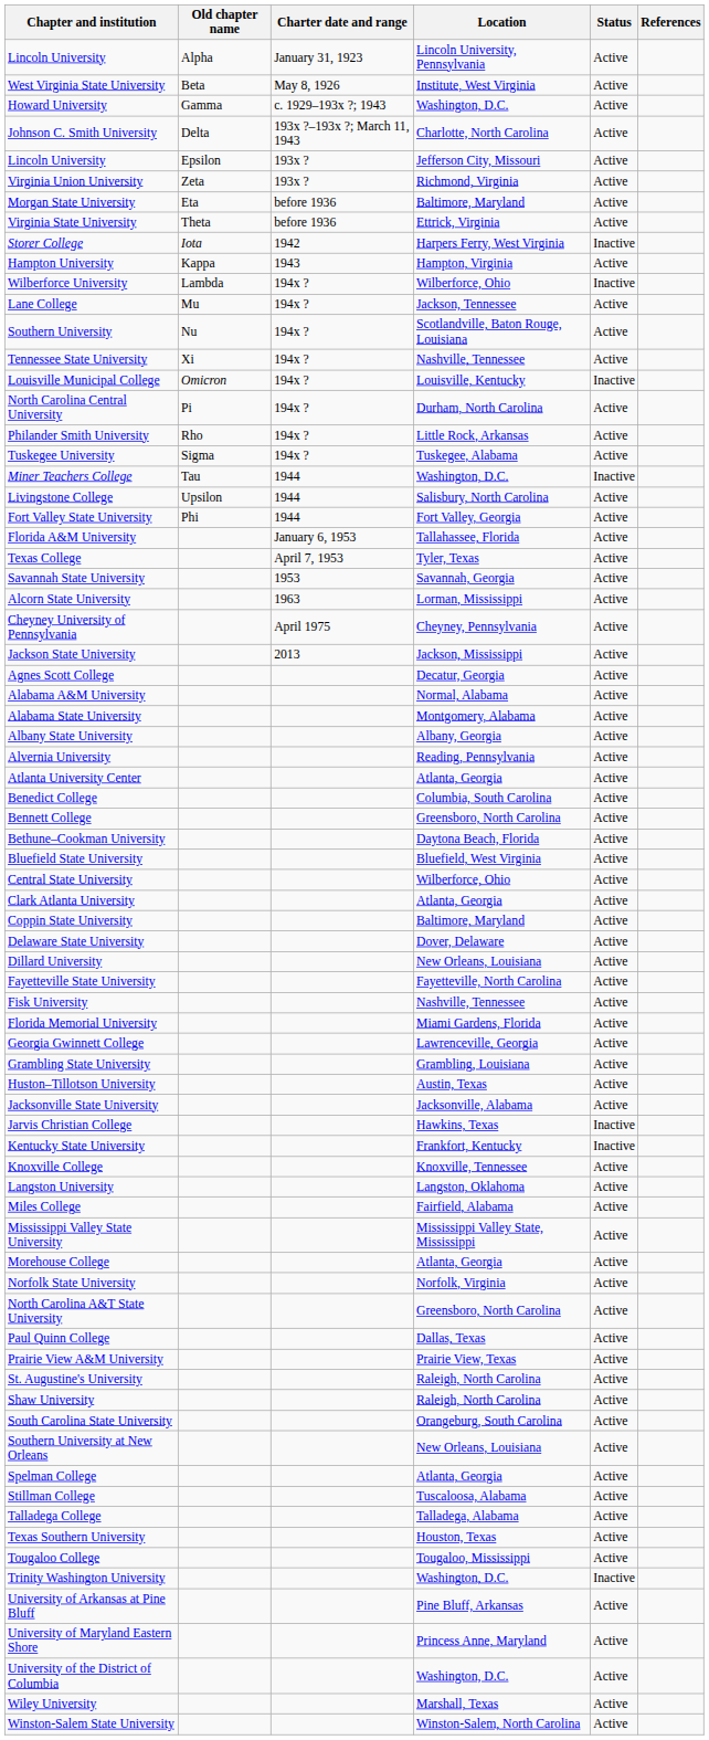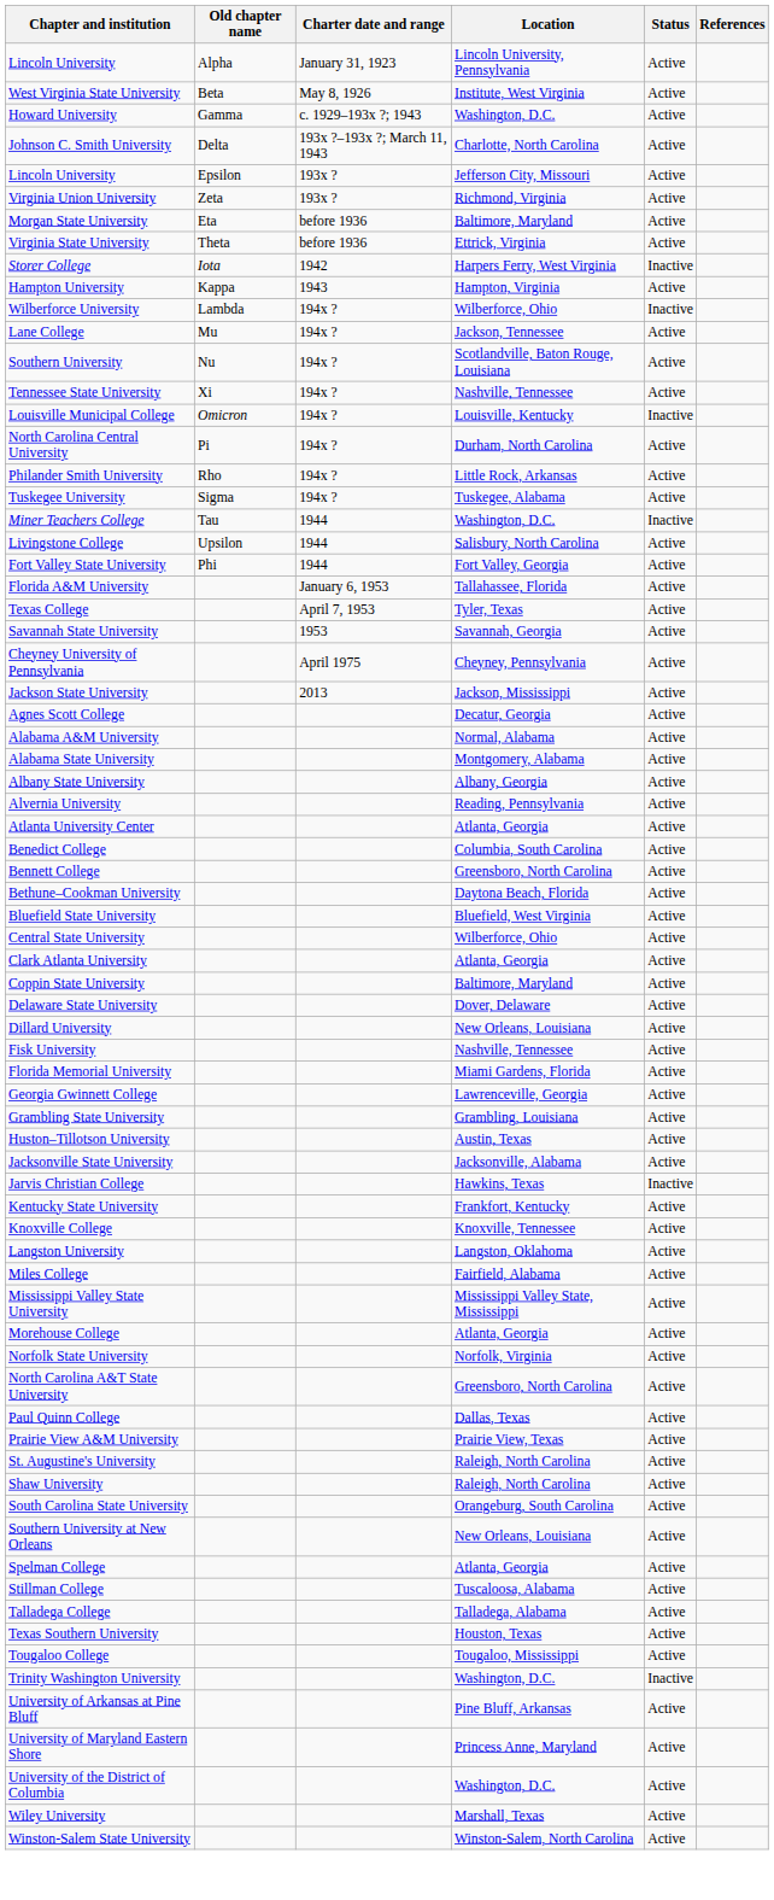 <table class="wikitable sortable">
 <tr>
 <th>Chapter and institution</th>
 <th>Old chapter name</th>
 <th>Charter date and range</th>
 <th>Location</th>
 <th>Status</th>
 <th>References</th>
 </tr>
 <tr>
 <td><a href='#'>Lincoln University</a></td>
 <td>Alpha</td>
 <td>January 31, 1923</td>
 <td><a href='#'>Lincoln University, Pennsylvania</a></td>
 <td>Active</td>
 <td></td>
 </tr>
 <tr>
 <td><a href='#'>West Virginia State University</a></td>
 <td>Beta</td>
 <td>May 8, 1926</td>
 <td><a href='#'>Institute, West Virginia</a></td>
 <td>Active</td>
 <td></td>
 </tr>
 <tr>
 <td><a href='#'>Howard University</a></td>
 <td>Gamma</td>
 <td>c. 1929–193x ?; 1943</td>
 <td><a href='#'>Washington, D.C.</a></td>
 <td>Active</td>
 <td></td>
 </tr>
 <tr>
 <td><a href='#'>Johnson C. Smith University</a></td>
 <td>Delta</td>
 <td>193x ?–193x ?; March 11, 1943</td>
 <td><a href='#'>Charlotte, North Carolina</a></td>
 <td>Active</td>
 <td></td>
 </tr>
 <tr>
 <td><a href='#'>Lincoln University</a></td>
 <td>Epsilon</td>
 <td>193x ?</td>
 <td><a href='#'>Jefferson City, Missouri</a></td>
 <td>Active</td>
 <td></td>
 </tr>
 <tr>
 <td><a href='#'>Virginia Union University</a></td>
 <td>Zeta</td>
 <td>193x ?</td>
 <td><a href='#'>Richmond, Virginia</a></td>
 <td>Active</td>
 <td></td>
 </tr>
 <tr>
 <td><a href='#'>Morgan State University</a></td>
 <td>Eta</td>
 <td>before 1936</td>
 <td><a href='#'>Baltimore, Maryland</a></td>
 <td>Active</td>
 <td></td>
 </tr>
 <tr>
 <td><a href='#'>Virginia State University</a></td>
 <td>Theta</td>
 <td>before 1936</td>
 <td><a href='#'>Ettrick, Virginia</a></td>
 <td>Active</td>
 <td></td>
 </tr>
 <tr>
 <td><em><a href='#'>Storer College</a></em></td>
 <td><em>Iota</em></td>
 <td>1942</td>
 <td><a href='#'>Harpers Ferry, West Virginia</a></td>
 <td>Inactive</td>
 <td></td>
 </tr>
 <tr>
 <td><a href='#'>Hampton University</a></td>
 <td>Kappa</td>
 <td>1943</td>
 <td><a href='#'>Hampton, Virginia</a></td>
 <td>Active</td>
 <td></td>
 </tr>
 <tr>
 <td><a href='#'>Wilberforce University</a></td>
 <td>Lambda</td>
 <td>194x ?</td>
 <td><a href='#'>Wilberforce, Ohio</a></td>
 <td>Inactive</td>
 <td></td>
 </tr>
 <tr>
 <td><a href='#'>Lane College</a></td>
 <td>Mu</td>
 <td>194x ?</td>
 <td><a href='#'>Jackson, Tennessee</a></td>
 <td>Active</td>
 <td></td>
 </tr>
 <tr>
 <td><a href='#'>Southern University</a></td>
 <td>Nu</td>
 <td>194x ?</td>
 <td><a href='#'>Scotlandville, Baton Rouge, Louisiana</a></td>
 <td>Active</td>
 <td></td>
 </tr>
 <tr>
 <td><a href='#'>Tennessee State University</a></td>
 <td>Xi</td>
 <td>194x ?</td>
 <td><a href='#'>Nashville, Tennessee</a></td>
 <td>Active</td>
 <td></td>
 </tr>
 <tr>
 <td><a href='#'>Louisville Municipal College</a></td>
 <td><em>Omicron</em></td>
 <td>194x ?</td>
 <td><a href='#'>Louisville, Kentucky</a></td>
 <td>Inactive</td>
 <td></td>
 </tr>
 <tr>
 <td><a href='#'>North Carolina Central University</a></td>
 <td>Pi</td>
 <td>194x ?</td>
 <td><a href='#'>Durham, North Carolina</a></td>
 <td>Active</td>
 <td></td>
 </tr>
 <tr>
 <td><a href='#'>Philander Smith University</a></td>
 <td>Rho</td>
 <td>194x ?</td>
 <td><a href='#'>Little Rock, Arkansas</a></td>
 <td>Active</td>
 <td></td>
 </tr>
 <tr>
 <td><a href='#'>Tuskegee University</a></td>
 <td>Sigma</td>
 <td>194x ?</td>
 <td><a href='#'>Tuskegee, Alabama</a></td>
 <td>Active</td>
 <td></td>
 </tr>
 <tr>
 <td><em><a href='#'>Miner Teachers College</a></em></td>
 <td>Tau</td>
 <td>1944</td>
 <td><a href='#'>Washington, D.C.</a></td>
 <td>Inactive</td>
 <td></td>
 </tr>
 <tr>
 <td><a href='#'>Livingstone College</a></td>
 <td>Upsilon</td>
 <td>1944</td>
 <td><a href='#'>Salisbury, North Carolina</a></td>
 <td>Active</td>
 <td></td>
 </tr>
 <tr>
 <td><a href='#'>Fort Valley State University</a></td>
 <td>Phi</td>
 <td>1944</td>
 <td><a href='#'>Fort Valley, Georgia</a></td>
 <td>Active</td>
 <td></td>
 </tr>
 <tr>
 <td><a href='#'>Florida A&M University</a></td>
 <td></td>
 <td>January 6, 1953</td>
 <td><a href='#'>Tallahassee, Florida</a></td>
 <td>Active</td>
 <td></td>
 </tr>
 <tr>
 <td><a href='#'>Texas College</a></td>
 <td></td>
 <td>April 7, 1953</td>
 <td><a href='#'>Tyler, Texas</a></td>
 <td>Active</td>
 <td></td>
 </tr>
 <tr>
 <td><a href='#'>Savannah State University</a></td>
 <td></td>
 <td>1953</td>
 <td><a href='#'>Savannah, Georgia</a></td>
 <td>Active</td>
 <td></td>
 </tr>
 <tr>
-<td><a href='#'>Alcorn State University</a></td>
-<td></td>
-<td>1963</td>
-<td><a href='#'>Lorman, Mississippi</a></td>
-<td>Active</td>
-<td></td>
-</tr>
-<tr>
 <td><a href='#'>Cheyney University of Pennsylvania</a></td>
 <td></td>
 <td>April 1975</td>
 <td><a href='#'>Cheyney, Pennsylvania</a></td>
 <td>Active</td>
 <td></td>
 </tr>
 <tr>
 <td><a href='#'>Jackson State University</a></td>
 <td></td>
 <td>2013</td>
 <td><a href='#'>Jackson, Mississippi</a></td>
 <td>Active</td>
 <td></td>
 </tr>
 <tr>
 <td><a href='#'>Agnes Scott College</a></td>
 <td></td>
 <td></td>
 <td><a href='#'>Decatur, Georgia</a></td>
 <td>Active</td>
 <td></td>
 </tr>
 <tr>
 <td><a href='#'>Alabama A&M University</a></td>
 <td></td>
 <td></td>
 <td><a href='#'>Normal, Alabama</a></td>
 <td>Active</td>
 <td></td>
 </tr>
 <tr>
 <td><a href='#'>Alabama State University</a></td>
 <td></td>
 <td></td>
 <td><a href='#'>Montgomery, Alabama</a></td>
 <td>Active</td>
 <td></td>
 </tr>
 <tr>
 <td><a href='#'>Albany State University</a></td>
 <td></td>
 <td></td>
 <td><a href='#'>Albany, Georgia</a></td>
 <td>Active</td>
 <td></td>
 </tr>
 <tr>
 <td><a href='#'>Alvernia University</a></td>
 <td></td>
 <td></td>
 <td><a href='#'>Reading, Pennsylvania</a></td>
 <td>Active</td>
 <td></td>
 </tr>
 <tr>
 <td><a href='#'>Atlanta University Center</a></td>
 <td></td>
 <td></td>
 <td><a href='#'>Atlanta, Georgia</a></td>
 <td>Active</td>
 <td></td>
 </tr>
 <tr>
 <td><a href='#'>Benedict College</a></td>
 <td></td>
 <td></td>
 <td><a href='#'>Columbia, South Carolina</a></td>
 <td>Active</td>
 <td></td>
 </tr>
 <tr>
 <td><a href='#'>Bennett College</a></td>
 <td></td>
 <td></td>
 <td><a href='#'>Greensboro, North Carolina</a></td>
 <td>Active</td>
 <td></td>
 </tr>
 <tr>
 <td><a href='#'>Bethune–Cookman University</a></td>
 <td></td>
 <td></td>
 <td><a href='#'>Daytona Beach, Florida</a></td>
 <td>Active</td>
 <td></td>
 </tr>
 <tr>
 <td><a href='#'>Bluefield State University</a></td>
 <td></td>
 <td></td>
 <td><a href='#'>Bluefield, West Virginia</a></td>
 <td>Active</td>
 <td></td>
 </tr>
 <tr>
 <td><a href='#'>Central State University</a></td>
 <td></td>
 <td></td>
 <td><a href='#'>Wilberforce, Ohio</a></td>
 <td>Active</td>
 <td></td>
 </tr>
 <tr>
 <td><a href='#'>Clark Atlanta University</a></td>
 <td></td>
 <td></td>
 <td><a href='#'>Atlanta, Georgia</a></td>
 <td>Active</td>
 <td></td>
 </tr>
 <tr>
 <td><a href='#'>Coppin State University</a></td>
 <td></td>
 <td></td>
 <td><a href='#'>Baltimore, Maryland</a></td>
 <td>Active</td>
 <td></td>
 </tr>
 <tr>
 <td><a href='#'>Delaware State University</a></td>
 <td></td>
 <td></td>
 <td><a href='#'>Dover, Delaware</a></td>
 <td>Active</td>
 <td></td>
 </tr>
 <tr>
 <td><a href='#'>Dillard University</a></td>
 <td></td>
 <td></td>
 <td><a href='#'>New Orleans, Louisiana</a></td>
 <td>Active</td>
 <td></td>
 </tr>
 <tr>
-<td><a href='#'>Fayetteville State University</a></td>
-<td></td>
-<td></td>
-<td><a href='#'>Fayetteville, North Carolina</a></td>
-<td>Active</td>
-<td></td>
-</tr>
-<tr>
 <td><a href='#'>Fisk University</a></td>
 <td></td>
 <td></td>
 <td><a href='#'>Nashville, Tennessee</a></td>
 <td>Active</td>
 <td></td>
 </tr>
 <tr>
 <td><a href='#'>Florida Memorial University</a></td>
 <td></td>
 <td></td>
 <td><a href='#'>Miami Gardens, Florida</a></td>
 <td>Active</td>
 <td></td>
 </tr>
 <tr>
 <td><a href='#'>Georgia Gwinnett College</a></td>
 <td></td>
 <td></td>
 <td><a href='#'>Lawrenceville, Georgia</a></td>
 <td>Active</td>
 <td></td>
 </tr>
 <tr>
 <td><a href='#'>Grambling State University</a></td>
 <td></td>
 <td></td>
 <td><a href='#'>Grambling, Louisiana</a></td>
 <td>Active</td>
 <td></td>
 </tr>
 <tr>
 <td><a href='#'>Huston–Tillotson University</a></td>
 <td></td>
 <td></td>
 <td><a href='#'>Austin, Texas</a></td>
 <td>Active</td>
 <td></td>
 </tr>
 <tr>
 <td><a href='#'>Jacksonville State University</a></td>
 <td></td>
 <td></td>
 <td><a href='#'>Jacksonville, Alabama</a></td>
 <td>Active</td>
 <td></td>
 </tr>
 <tr>
 <td><a href='#'>Jarvis Christian College</a></td>
 <td></td>
 <td></td>
 <td><a href='#'>Hawkins, Texas</a></td>
 <td>Inactive</td>
 <td></td>
 </tr>
 <tr>
 <td><a href='#'>Kentucky State University</a></td>
 <td></td>
 <td></td>
 <td><a href='#'>Frankfort, Kentucky</a></td>
-<td>Inactive</td>
+<td>Active</td>
 <td></td>
 </tr>
 <tr>
 <td><a href='#'>Knoxville College</a></td>
 <td></td>
 <td></td>
 <td><a href='#'>Knoxville, Tennessee</a></td>
 <td>Active</td>
 <td></td>
 </tr>
 <tr>
 <td><a href='#'>Langston University</a></td>
 <td></td>
 <td></td>
 <td><a href='#'>Langston, Oklahoma</a></td>
 <td>Active</td>
 <td></td>
 </tr>
 <tr>
 <td><a href='#'>Miles College</a></td>
 <td></td>
 <td></td>
 <td><a href='#'>Fairfield, Alabama</a></td>
 <td>Active</td>
 <td></td>
 </tr>
 <tr>
 <td><a href='#'>Mississippi Valley State University</a></td>
 <td></td>
 <td></td>
 <td><a href='#'>Mississippi Valley State, Mississippi</a></td>
 <td>Active</td>
 <td></td>
 </tr>
 <tr>
 <td><a href='#'>Morehouse College</a></td>
 <td></td>
 <td></td>
 <td><a href='#'>Atlanta, Georgia</a></td>
 <td>Active</td>
 <td></td>
 </tr>
 <tr>
 <td><a href='#'>Norfolk State University</a></td>
 <td></td>
 <td></td>
 <td><a href='#'>Norfolk, Virginia</a></td>
 <td>Active</td>
 <td></td>
 </tr>
 <tr>
 <td><a href='#'>North Carolina A&T State University</a></td>
 <td></td>
 <td></td>
 <td><a href='#'>Greensboro, North Carolina</a></td>
 <td>Active</td>
 <td></td>
 </tr>
 <tr>
 <td><a href='#'>Paul Quinn College</a></td>
 <td></td>
 <td></td>
 <td><a href='#'>Dallas, Texas</a></td>
 <td>Active</td>
 <td></td>
 </tr>
 <tr>
 <td><a href='#'>Prairie View A&M University</a></td>
 <td></td>
 <td></td>
 <td><a href='#'>Prairie View, Texas</a></td>
 <td>Active</td>
 <td></td>
 </tr>
 <tr>
 <td><a href='#'>St. Augustine's University</a></td>
 <td></td>
 <td></td>
 <td><a href='#'>Raleigh, North Carolina</a></td>
 <td>Active</td>
 <td></td>
 </tr>
 <tr>
 <td><a href='#'>Shaw University</a></td>
 <td></td>
 <td></td>
 <td><a href='#'>Raleigh, North Carolina</a></td>
 <td>Active</td>
 <td></td>
 </tr>
 <tr>
 <td><a href='#'>South Carolina State University</a></td>
 <td></td>
 <td></td>
 <td><a href='#'>Orangeburg, South Carolina</a></td>
 <td>Active</td>
 <td></td>
 </tr>
 <tr>
 <td><a href='#'>Southern University at New Orleans</a></td>
 <td></td>
 <td></td>
 <td><a href='#'>New Orleans, Louisiana</a></td>
 <td>Active</td>
 <td></td>
 </tr>
 <tr>
 <td><a href='#'>Spelman College</a></td>
 <td></td>
 <td></td>
 <td><a href='#'>Atlanta, Georgia</a></td>
 <td>Active</td>
 <td></td>
 </tr>
 <tr>
 <td><a href='#'>Stillman College</a></td>
 <td></td>
 <td></td>
 <td><a href='#'>Tuscaloosa, Alabama</a></td>
 <td>Active</td>
 <td></td>
 </tr>
 <tr>
 <td><a href='#'>Talladega College</a></td>
 <td></td>
 <td></td>
 <td><a href='#'>Talladega, Alabama</a></td>
 <td>Active</td>
 <td></td>
 </tr>
 <tr>
 <td><a href='#'>Texas Southern University</a></td>
 <td></td>
 <td></td>
 <td><a href='#'>Houston, Texas</a></td>
 <td>Active</td>
 <td></td>
 </tr>
 <tr>
 <td><a href='#'>Tougaloo College</a></td>
 <td></td>
 <td></td>
 <td><a href='#'>Tougaloo, Mississippi</a></td>
 <td>Active</td>
 <td></td>
 </tr>
 <tr>
 <td><a href='#'>Trinity Washington University</a></td>
 <td></td>
 <td></td>
 <td><a href='#'>Washington, D.C.</a></td>
 <td>Inactive</td>
 <td></td>
 </tr>
 <tr>
 <td><a href='#'>University of Arkansas at Pine Bluff</a></td>
 <td></td>
 <td></td>
 <td><a href='#'>Pine Bluff, Arkansas</a></td>
 <td>Active</td>
 <td></td>
 </tr>
 <tr>
 <td><a href='#'>University of Maryland Eastern Shore</a></td>
 <td></td>
 <td></td>
 <td><a href='#'>Princess Anne, Maryland</a></td>
 <td>Active</td>
 <td></td>
 </tr>
 <tr>
 <td><a href='#'>University of the District of Columbia</a></td>
 <td></td>
 <td></td>
 <td><a href='#'>Washington, D.C.</a></td>
 <td>Active</td>
 <td></td>
 </tr>
 <tr>
 <td><a href='#'>Wiley University</a></td>
 <td></td>
 <td></td>
 <td><a href='#'>Marshall, Texas</a></td>
 <td>Active</td>
 <td></td>
 </tr>
 <tr>
 <td><a href='#'>Winston-Salem State University</a></td>
 <td></td>
 <td></td>
 <td><a href='#'>Winston-Salem, North Carolina</a></td>
 <td>Active</td>
 <td></td>
 </tr>
 </table>
